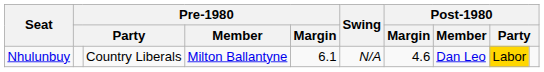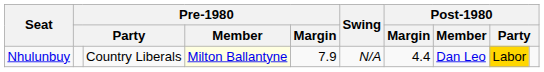 <table class="wikitable">
 <tr>
 <th rowspan=2>Seat</th>
 <th colspan=4>Pre-1980</th>
 <th rowspan=2>Swing</th>
 <th colspan=4>Post-1980</th>
 </tr>
 <tr>
 <th colspan=2>Party</th>
 <th>Member</th>
 <th>Margin</th>
 <th>Margin</th>
 <th>Member</th>
 <th colspan=2>Party</th>
 </tr>
 <tr>
 <td><a href='#'>Nhulunbuy</a></td>
 <td> </td>
 <td>Country Liberals</td>
-<td><a href='#'>Milton Ballantyne</a></td>
-<td style="text-align:right;">6.1</td>
+<td style="background: lightyellow;"><a href='#'>Milton Ballantyne</a></td>
+<td style="text-align:right;">7.9</td>
 <td style="text-align:right;"><em>N/A</em></td>
-<td style="text-align:right;">4.6</td>
+<td style="text-align:right;">4.4</td>
 <td><a href='#'>Dan Leo</a></td>
 <td style="background: gold;">Labor</td>
 <td> </td>
 </tr>
 </table>
